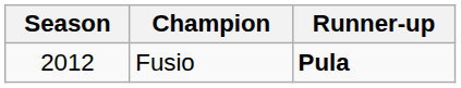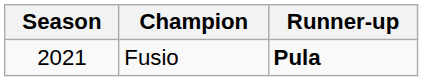 <table class="wikitable" style="text-align:left;">
 <tr>
 <th width="75">Season</th>
 <th width="100">Champion</th>
 <th width="100">Runner-up</th>
 </tr>
 <tr>
-<td align="center">2012</td>
+<td align="center">2021</td>
 <td>Fusio</td>
 <td><strong>Pula</strong></td>
 </tr>
 </table>
